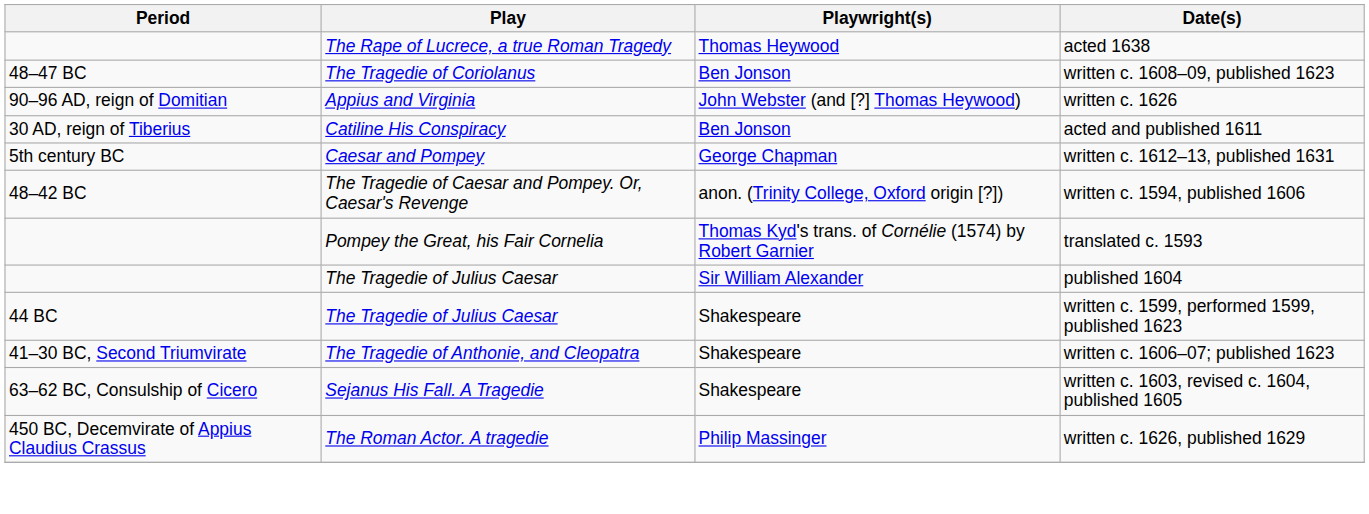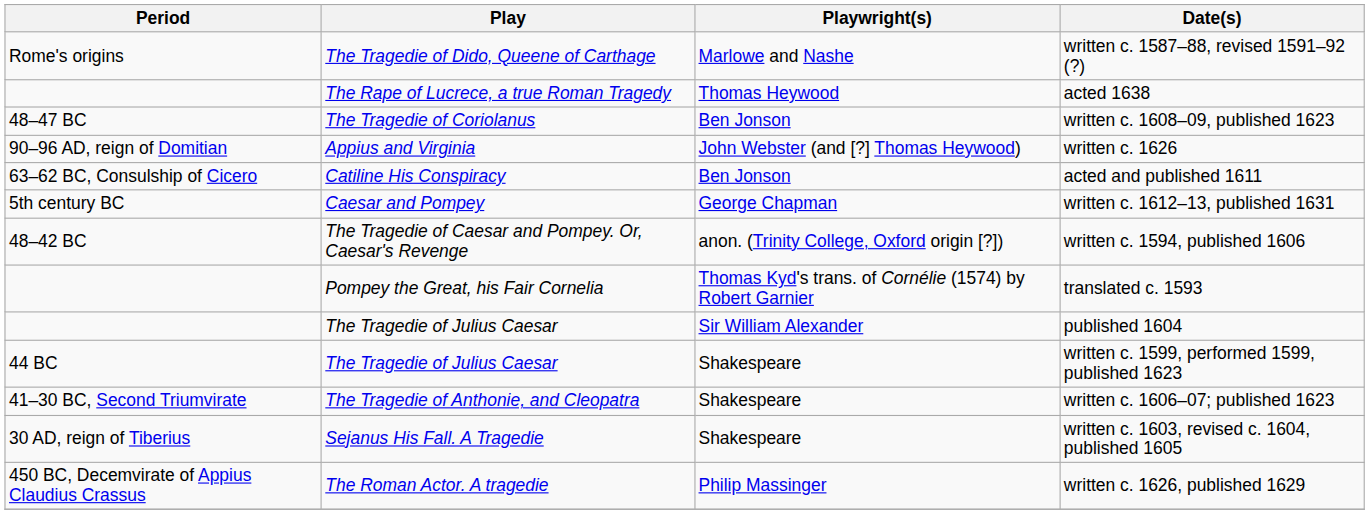 <table class="wikitable" style="margin:0 0 1em 1em">
 <tr>
 <th>Period</th>
 <th>Play</th>
 <th>Playwright(s)</th>
 <th>Date(s)</th>
+</tr>
+<tr>
+<td>Rome's origins</td>
+<td><a href='#'><em>The Tragedie of Dido, Queene of Carthage</em></a></td>
+<td><a href='#'>Marlowe</a> and <a href='#'>Nashe</a></td>
+<td>written c. 1587–88, revised 1591–92 (?)</td>
 </tr>
 <tr>
 <td></td>
 <td><em><a href='#'>The Rape of Lucrece, a true Roman Tragedy</a></em></td>
 <td><a href='#'>Thomas Heywood</a></td>
 <td>acted 1638</td>
 </tr>
 <tr>
 <td>48–47 BC</td>
 <td><a href='#'><em>The Tragedie of Coriolanus</em></a></td>
 <td><a href='#'>Ben Jonson</a></td>
 <td>written c. 1608–09, published 1623</td>
 </tr>
 <tr>
 <td>90–96 AD, reign of <a href='#'>Domitian</a></td>
 <td><em><a href='#'>Appius and Virginia</a></em></td>
 <td><a href='#'>John Webster</a> (and [?] <a href='#'>Thomas Heywood</a>)</td>
 <td>written c. 1626</td>
 </tr>
 <tr>
-<td>30 AD, reign of <a href='#'>Tiberius</a></td>
+<td>63–62 BC, Consulship of <a href='#'>Cicero</a></td>
 <td><em><a href='#'>Catiline His Conspiracy</a></em></td>
 <td><a href='#'>Ben Jonson</a></td>
 <td>acted and published 1611</td>
 </tr>
 <tr>
 <td>5th century BC</td>
 <td><em><a href='#'>Caesar and Pompey</a></em></td>
 <td><a href='#'>George Chapman</a></td>
 <td>written c. 1612–13, published 1631</td>
 </tr>
 <tr>
 <td>48–42 BC</td>
 <td><em>The Tragedie of Caesar and Pompey. Or, Caesar's Revenge</em></td>
 <td>anon. (<a href='#'>Trinity College, Oxford</a> origin [?])</td>
 <td>written c. 1594, published 1606</td>
 </tr>
 <tr>
 <td></td>
 <td><em>Pompey the Great, his Fair Cornelia</em></td>
 <td><a href='#'>Thomas Kyd</a>'s trans. of <em>Cornélie</em> (1574) by <a href='#'>Robert Garnier</a></td>
 <td>translated c. 1593</td>
 </tr>
 <tr>
 <td></td>
 <td><em>The Tragedie of Julius Caesar</em></td>
 <td><a href='#'>Sir William Alexander</a></td>
 <td>published 1604</td>
 </tr>
 <tr>
 <td>44 BC</td>
 <td><a href='#'><em>The Tragedie of Julius Caesar</em></a></td>
 <td>Shakespeare</td>
 <td>written c. 1599, performed 1599, published 1623</td>
 </tr>
 <tr>
 <td>41–30 BC, <a href='#'>Second Triumvirate</a></td>
 <td><a href='#'><em>The Tragedie of Anthonie, and Cleopatra</em></a></td>
 <td>Shakespeare</td>
 <td>written c. 1606–07; published 1623</td>
 </tr>
 <tr>
-<td>63–62 BC, Consulship of <a href='#'>Cicero</a></td>
+<td>30 AD, reign of <a href='#'>Tiberius</a></td>
 <td><a href='#'><em>Sejanus His Fall. A Tragedie</em></a></td>
 <td>Shakespeare</td>
 <td>written c. 1603, revised c. 1604, published 1605</td>
 </tr>
 <tr>
 <td>450 BC, Decemvirate of <a href='#'>Appius Claudius Crassus</a></td>
 <td><a href='#'><em>The Roman Actor. A tragedie</em></a></td>
 <td><a href='#'>Philip Massinger</a></td>
 <td>written c. 1626, published 1629</td>
 </tr>
 <tr>
 </tr>
 </table>
